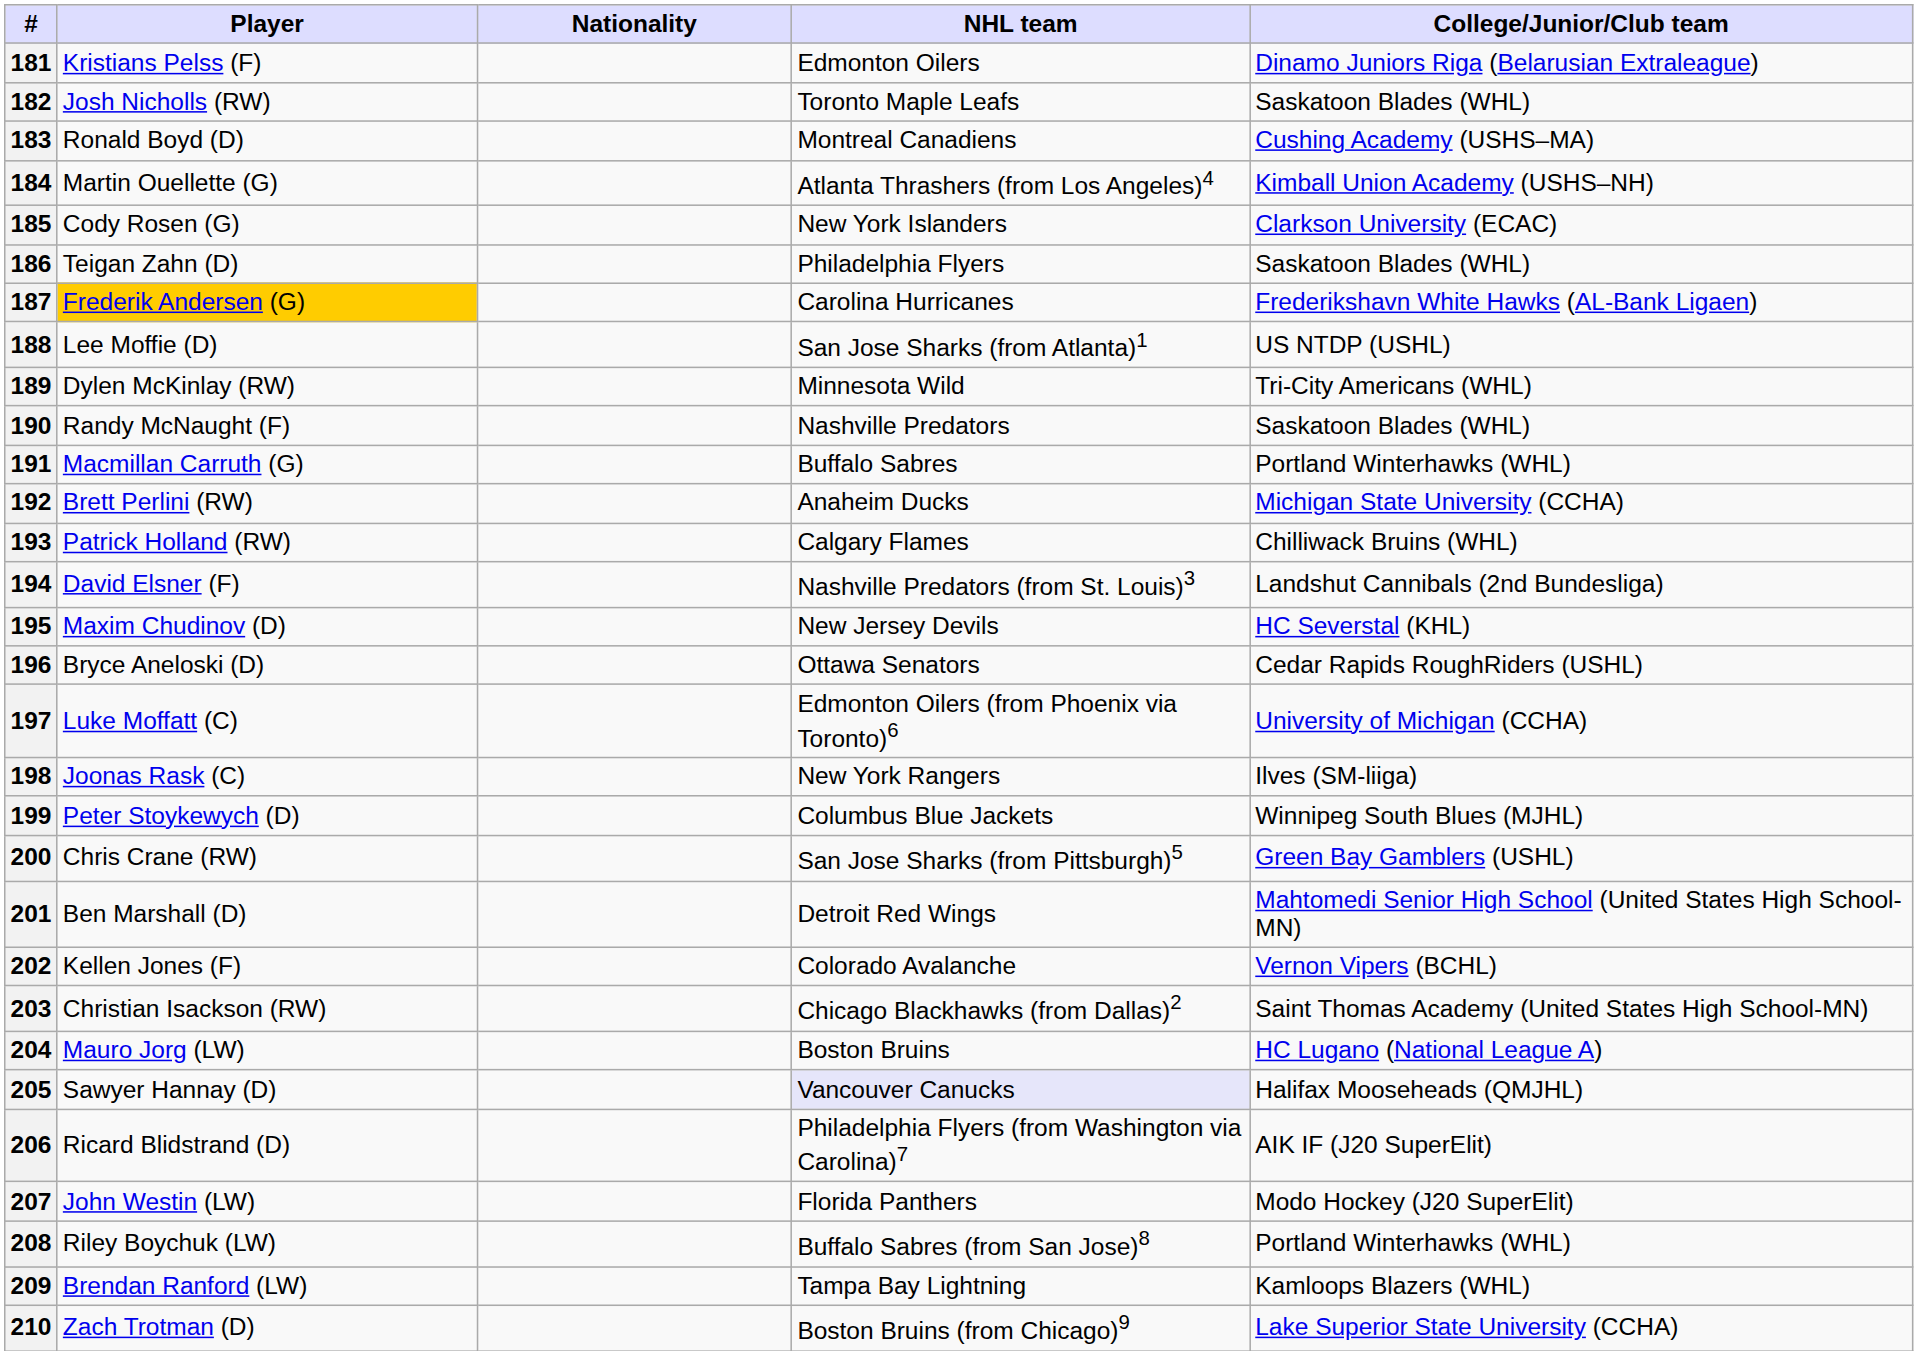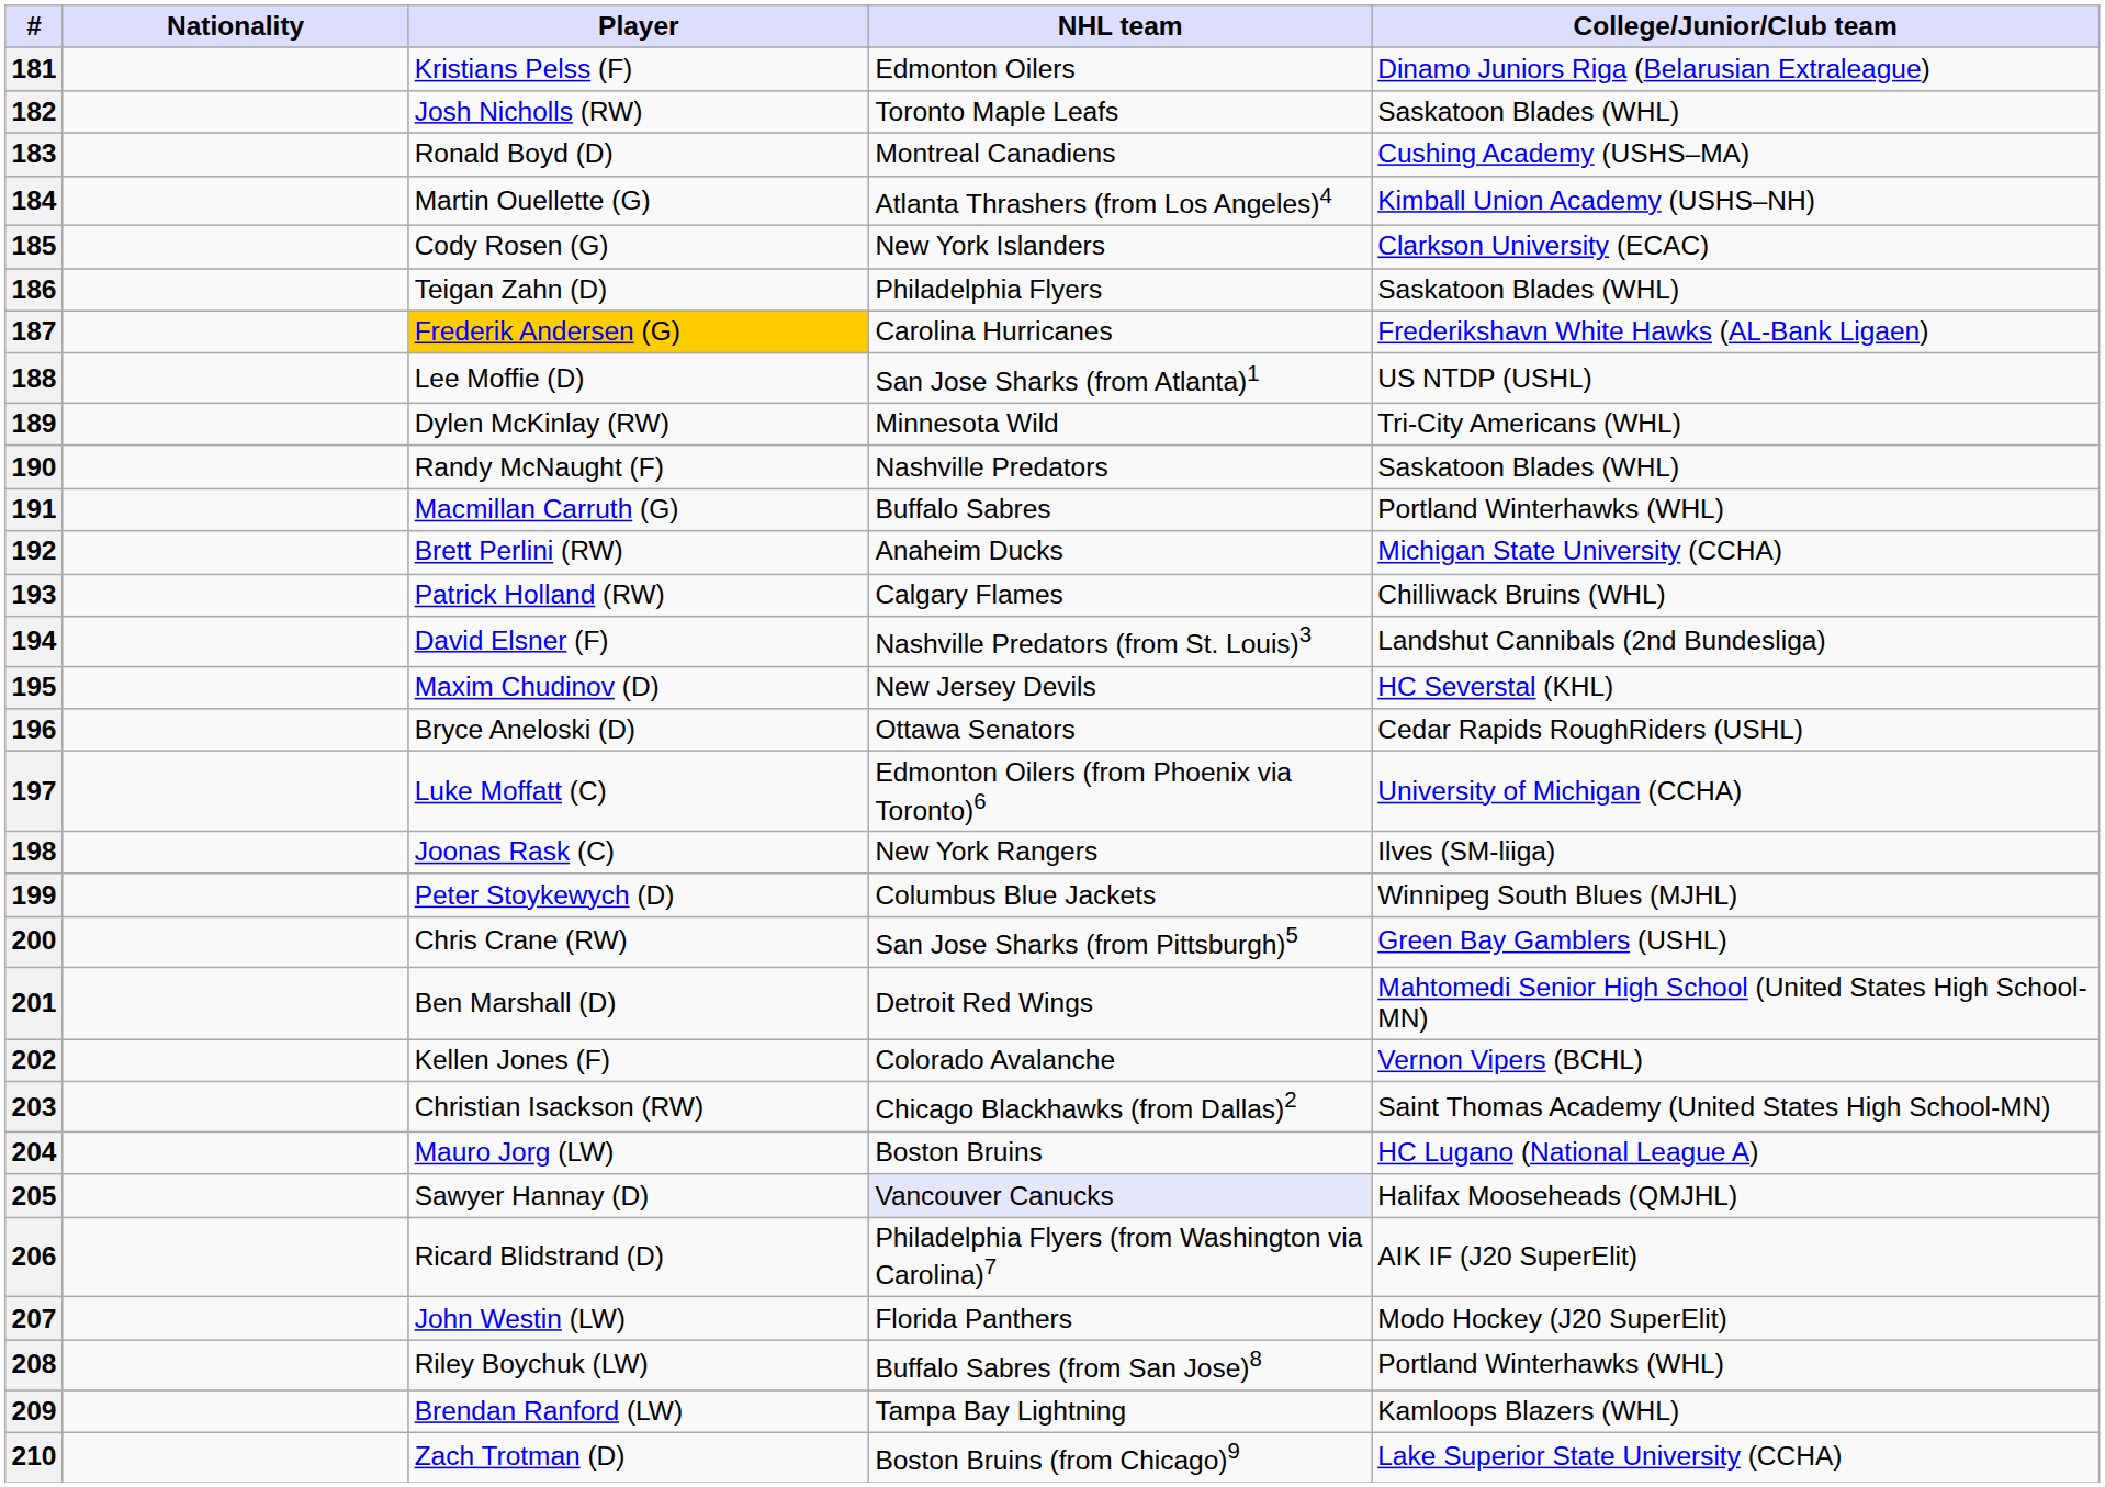 <table class="wikitable">
 <tr>
 <th style="background:#ddf; width:2.75%;">#</th>
+<th style="background:#ddf; width:16.5%;">Nationality</th>
 <th style="background:#ddf; width:22.0%;">Player</th>
-<th style="background:#ddf; width:16.5%;">Nationality</th>
 <th style="background:#ddf; width:24.0%;">NHL team</th>
 <th style="background:#ddf; width:100.0%;">College/Junior/Club team</th>
 </tr>
 <tr>
 <th>181</th>
+<td></td>
 <td><a href='#'>Kristians Pelss</a> (F)</td>
-<td></td>
 <td>Edmonton Oilers</td>
 <td><a href='#'>Dinamo Juniors Riga</a> (<a href='#'>Belarusian Extraleague</a>)</td>
 </tr>
 <tr>
 <th>182</th>
+<td></td>
 <td><a href='#'>Josh Nicholls</a> (RW)</td>
-<td></td>
 <td>Toronto Maple Leafs</td>
 <td>Saskatoon Blades (WHL)</td>
 </tr>
 <tr>
 <th>183</th>
+<td></td>
 <td>Ronald Boyd (D)</td>
-<td></td>
 <td>Montreal Canadiens</td>
 <td><a href='#'>Cushing Academy</a> (USHS–MA)</td>
 </tr>
 <tr>
 <th>184</th>
+<td></td>
 <td>Martin Ouellette (G)</td>
-<td></td>
 <td>Atlanta Thrashers (from Los Angeles)<sup>4</sup></td>
 <td><a href='#'>Kimball Union Academy</a> (USHS–NH)</td>
 </tr>
 <tr>
 <th>185</th>
+<td></td>
 <td>Cody Rosen (G)</td>
-<td></td>
 <td>New York Islanders</td>
 <td><a href='#'>Clarkson University</a> (ECAC)</td>
 </tr>
 <tr>
 <th>186</th>
+<td></td>
 <td>Teigan Zahn (D)</td>
-<td></td>
 <td>Philadelphia Flyers</td>
 <td>Saskatoon Blades (WHL)</td>
 </tr>
 <tr>
 <th>187</th>
+<td></td>
 <td bgcolor="#FFCC00"><a href='#'>Frederik Andersen</a> (G)</td>
-<td></td>
 <td>Carolina Hurricanes</td>
 <td><a href='#'>Frederikshavn White Hawks</a> (<a href='#'>AL-Bank Ligaen</a>)</td>
 </tr>
 <tr>
 <th>188</th>
+<td></td>
 <td>Lee Moffie (D)</td>
-<td></td>
 <td>San Jose Sharks (from Atlanta)<sup>1</sup></td>
 <td>US NTDP (USHL)</td>
 </tr>
 <tr>
 <th>189</th>
+<td></td>
 <td>Dylen McKinlay (RW)</td>
-<td></td>
 <td>Minnesota Wild</td>
 <td>Tri-City Americans (WHL)</td>
 </tr>
 <tr>
 <th>190</th>
+<td></td>
 <td>Randy McNaught (F)</td>
-<td></td>
 <td>Nashville Predators</td>
 <td>Saskatoon Blades (WHL)</td>
 </tr>
 <tr>
 <th>191</th>
+<td></td>
 <td><a href='#'>Macmillan Carruth</a> (G)</td>
-<td></td>
 <td>Buffalo Sabres</td>
 <td>Portland Winterhawks (WHL)</td>
 </tr>
 <tr>
 <th>192</th>
+<td></td>
 <td><a href='#'>Brett Perlini</a> (RW)</td>
-<td></td>
 <td>Anaheim Ducks</td>
 <td><a href='#'>Michigan State University</a> (CCHA)</td>
 </tr>
 <tr>
 <th>193</th>
+<td></td>
 <td><a href='#'>Patrick Holland</a> (RW)</td>
-<td></td>
 <td>Calgary Flames</td>
 <td>Chilliwack Bruins (WHL)</td>
 </tr>
 <tr>
 <th>194</th>
+<td></td>
 <td><a href='#'>David Elsner</a> (F)</td>
-<td></td>
 <td>Nashville Predators (from St. Louis)<sup>3</sup></td>
 <td>Landshut Cannibals (2nd Bundesliga)</td>
 </tr>
 <tr>
 <th>195</th>
+<td></td>
 <td><a href='#'>Maxim Chudinov</a> (D)</td>
-<td></td>
 <td>New Jersey Devils</td>
 <td><a href='#'>HC Severstal</a> (KHL)</td>
 </tr>
 <tr>
 <th>196</th>
+<td></td>
 <td>Bryce Aneloski (D)</td>
-<td></td>
 <td>Ottawa Senators</td>
 <td>Cedar Rapids RoughRiders (USHL)</td>
 </tr>
 <tr>
 <th>197</th>
+<td></td>
 <td><a href='#'>Luke Moffatt</a> (C)</td>
-<td></td>
 <td>Edmonton Oilers (from Phoenix via Toronto)<sup>6</sup></td>
 <td><a href='#'>University of Michigan</a> (CCHA)</td>
 </tr>
 <tr>
 <th>198</th>
+<td></td>
 <td><a href='#'>Joonas Rask</a> (C)</td>
-<td></td>
 <td>New York Rangers</td>
 <td>Ilves (SM-liiga)</td>
 </tr>
 <tr>
 <th>199</th>
+<td></td>
 <td><a href='#'>Peter Stoykewych</a> (D)</td>
-<td></td>
 <td>Columbus Blue Jackets</td>
 <td>Winnipeg South Blues (MJHL)</td>
 </tr>
 <tr>
 <th>200</th>
+<td></td>
 <td>Chris Crane (RW)</td>
-<td></td>
 <td>San Jose Sharks (from Pittsburgh)<sup>5</sup></td>
 <td><a href='#'>Green Bay Gamblers</a> (USHL)</td>
 </tr>
 <tr>
 <th>201</th>
+<td></td>
 <td>Ben Marshall (D)</td>
-<td></td>
 <td>Detroit Red Wings</td>
 <td><a href='#'>Mahtomedi Senior High School</a> (United States High School-MN)</td>
 </tr>
 <tr>
 <th>202</th>
+<td></td>
 <td>Kellen Jones (F)</td>
-<td></td>
 <td>Colorado Avalanche</td>
 <td><a href='#'>Vernon Vipers</a> (BCHL)</td>
 </tr>
 <tr>
 <th>203</th>
+<td></td>
 <td>Christian Isackson (RW)</td>
-<td></td>
 <td>Chicago Blackhawks (from Dallas)<sup>2</sup></td>
 <td>Saint Thomas Academy (United States High School-MN)</td>
 </tr>
 <tr>
 <th>204</th>
+<td></td>
 <td><a href='#'>Mauro Jorg</a> (LW)</td>
-<td></td>
 <td>Boston Bruins</td>
 <td><a href='#'>HC Lugano</a> (<a href='#'>National League A</a>)</td>
 </tr>
 <tr>
 <th>205</th>
+<td></td>
 <td>Sawyer Hannay (D)</td>
-<td></td>
 <td style="background: lavender;">Vancouver Canucks</td>
 <td>Halifax Mooseheads (QMJHL)</td>
 </tr>
 <tr>
 <th>206</th>
+<td></td>
 <td>Ricard Blidstrand (D)</td>
-<td></td>
 <td>Philadelphia Flyers (from Washington via Carolina)<sup>7</sup></td>
 <td>AIK IF (J20 SuperElit)</td>
 </tr>
 <tr>
 <th>207</th>
+<td></td>
 <td><a href='#'>John Westin</a> (LW)</td>
-<td></td>
 <td>Florida Panthers</td>
 <td>Modo Hockey (J20 SuperElit)</td>
 </tr>
 <tr>
 <th>208</th>
+<td></td>
 <td>Riley Boychuk (LW)</td>
-<td></td>
 <td>Buffalo Sabres (from San Jose)<sup>8</sup></td>
 <td>Portland Winterhawks (WHL)</td>
 </tr>
 <tr>
 <th>209</th>
+<td></td>
 <td><a href='#'>Brendan Ranford</a> (LW)</td>
-<td></td>
 <td>Tampa Bay Lightning</td>
 <td>Kamloops Blazers (WHL)</td>
 </tr>
 <tr>
 <th>210</th>
+<td></td>
 <td><a href='#'>Zach Trotman</a> (D)</td>
-<td></td>
 <td>Boston Bruins (from Chicago)<sup>9</sup></td>
 <td><a href='#'>Lake Superior State University</a> (CCHA)</td>
 </tr>
 </table>
